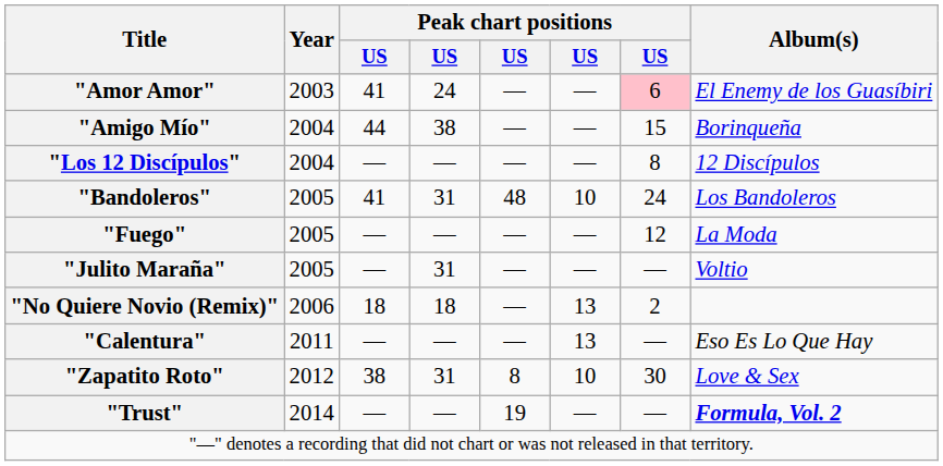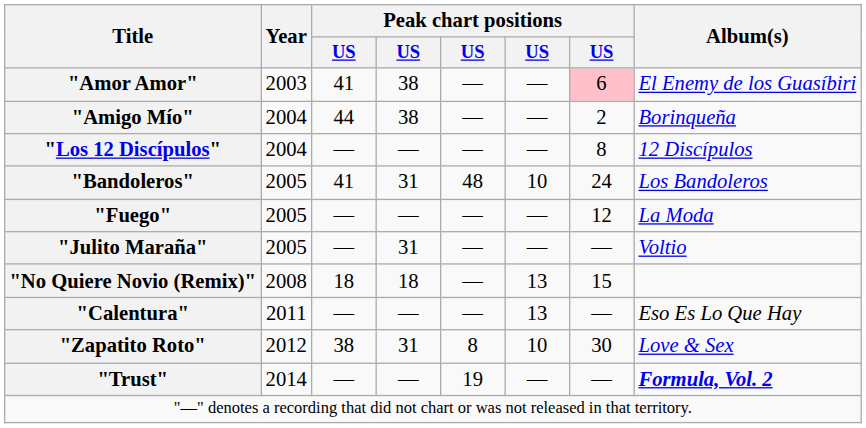 <table class="wikitable plainrowheaders">
 <tr>
 <th rowspan="2">Title</th>
 <th rowspan="2">Year</th>
 <th colspan="5">Peak chart positions</th>
 <th rowspan="2">Album(s)</th>
 </tr>
 <tr>
 <th style="width:3em; font-size:90%;"><a href='#'>US </a><br></th>
 <th style="width:3em; font-size:90%;"><a href='#'>US </a><br></th>
 <th style="width:3em; font-size:90%;"><a href='#'>US </a><br></th>
 <th style="width:3em; font-size:90%;"><a href='#'>US </a><br></th>
 <th style="width:3em; font-size:90%;"><a href='#'>US </a><br></th>
 </tr>
 <tr>
 <th scope="row">"Amor Amor" </th>
 <td align="center">2003</td>
 <td align="center">41</td>
-<td align="center">24</td>
+<td align="center">38</td>
 <td align="center">—</td>
 <td align="center">—</td>
 <td align="center" style="background: pink;">6</td>
 <td><em><a href='#'>El Enemy de los Guasíbiri</a></em></td>
 </tr>
 <tr>
 <th scope="row">"Amigo Mío" </th>
 <td align="center">2004</td>
 <td align="center">44</td>
 <td align="center">38</td>
 <td align="center">—</td>
 <td align="center">—</td>
-<td align="center">15</td>
+<td align="center">2</td>
 <td><em><a href='#'>Borinqueña</a></em></td>
 </tr>
 <tr>
 <th scope="row">"<a href='#'>Los 12 Discípulos</a>" </th>
 <td align="center">2004</td>
 <td align="center">—</td>
 <td align="center">—</td>
 <td align="center">—</td>
 <td align="center">—</td>
 <td align="center">8</td>
 <td><em><a href='#'>12 Discípulos</a></em></td>
 </tr>
 <tr>
 <th scope="row">"Bandoleros" </th>
 <td align="center">2005</td>
 <td align="center">41</td>
 <td align="center">31</td>
 <td align="center">48</td>
 <td align="center">10</td>
 <td align="center">24</td>
 <td><em><a href='#'>Los Bandoleros</a></em></td>
 </tr>
 <tr>
 <th scope="row">"Fuego" </th>
 <td align="center">2005</td>
 <td align="center">—</td>
 <td align="center">—</td>
 <td align="center">—</td>
 <td align="center">—</td>
 <td align="center">12</td>
 <td><em><a href='#'>La Moda</a></em></td>
 </tr>
 <tr>
 <th scope="row">"Julito Maraña" </th>
 <td align="center">2005</td>
 <td align="center">—</td>
 <td align="center">31</td>
 <td align="center">—</td>
 <td align="center">—</td>
 <td align="center">—</td>
 <td><em><a href='#'>Voltio</a></em></td>
 </tr>
 <tr>
 <th scope="row">"No Quiere Novio (Remix)" </th>
-<td align="center">2006</td>
+<td align="center">2008</td>
 <td align="center">18</td>
 <td align="center">18</td>
 <td align="center">—</td>
 <td align="center">13</td>
-<td align="center">2</td>
+<td align="center">15</td>
 <td></td>
 </tr>
 <tr>
 <th scope="row">"Calentura" </th>
 <td align="center">2011</td>
 <td align="center">—</td>
 <td align="center">—</td>
 <td align="center">—</td>
 <td align="center">13</td>
 <td align="center">—</td>
 <td><em>Eso Es Lo Que Hay</em></td>
 </tr>
 <tr>
 <th scope="row">"Zapatito Roto" </th>
 <td align="center">2012</td>
 <td align="center">38</td>
 <td align="center">31</td>
 <td align="center">8</td>
 <td align="center">10</td>
 <td align="center">30</td>
 <td><em><a href='#'>Love & Sex</a></em></td>
 </tr>
 <tr>
 <th scope="row">"Trust" </th>
 <td align="center">2014</td>
 <td align="center">—</td>
 <td align="center">—</td>
 <td align="center">19</td>
 <td align="center">—</td>
 <td align="center">—</td>
 <td><strong><em><a href='#'>Formula, Vol. 2</a></em></strong></td>
 </tr>
 <tr>
 <td colspan="9" style="font-size:80%" align="center">"—" denotes a recording that did not chart or was not released in that territory.</td>
 </tr>
 </table>
